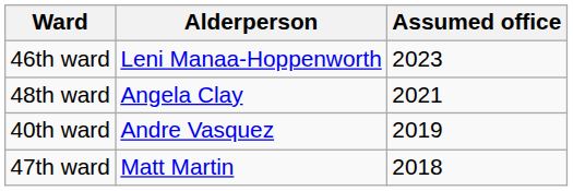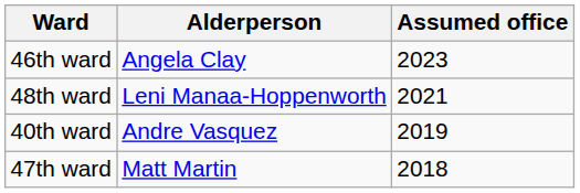 <table class="wikitable">
 <tr>
 <th>Ward</th>
 <th><strong>Alderperson</strong></th>
 <th>Assumed office</th>
 </tr>
 <tr>
 <td>46th ward</td>
-<td><a href='#'>Leni Manaa-Hoppenworth</a></td>
+<td><a href='#'>Angela Clay</a></td>
 <td>2023</td>
 </tr>
 <tr>
 <td>48th ward</td>
-<td><a href='#'>Angela Clay</a></td>
+<td><a href='#'>Leni Manaa-Hoppenworth</a></td>
 <td>2021</td>
 </tr>
 <tr>
 <td>40th ward</td>
 <td><a href='#'>Andre Vasquez</a></td>
 <td>2019</td>
 </tr>
 <tr>
 <td>47th ward</td>
 <td><a href='#'>Matt Martin</a></td>
 <td>2018</td>
 </tr>
 </table>
